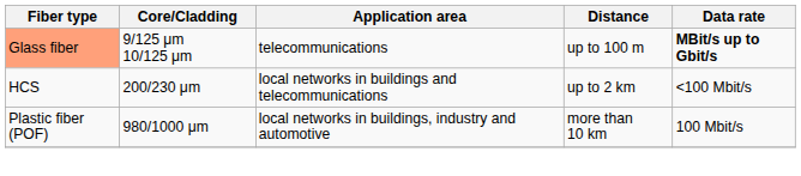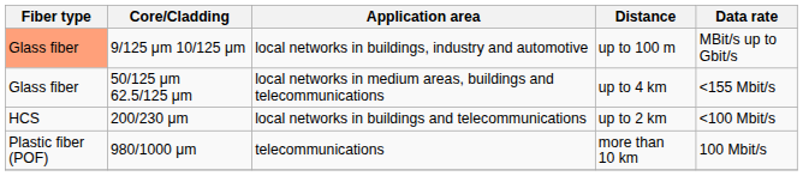 <table class="wikitable">
 <tr>
 <th>Fiber type</th>
 <th>Core/Cladding</th>
 <th>Application area</th>
 <th>Distance</th>
 <th>Data rate</th>
 </tr>
 <tr>
 <td style="background: lightsalmon;">Glass fiber</td>
 <td>9/125 μm 10/125 μm</td>
-<td>telecommunications</td>
+<td>local networks in buildings, industry and automotive</td>
 <td>up to 100 m</td>
-<td><strong>MBit/s up to Gbit/s</strong></td>
+<td>MBit/s up to Gbit/s</td>
+</tr>
+<tr>
+<td>Glass fiber</td>
+<td>50/125 μm 62.5/125 μm</td>
+<td>local networks in medium areas, buildings and telecommunications</td>
+<td>up to 4 km</td>
+<td><155 Mbit/s</td>
 </tr>
 <tr>
 <td>HCS</td>
 <td>200/230 μm</td>
 <td>local networks in buildings and telecommunications</td>
 <td>up to 2 km</td>
 <td><100 Mbit/s</td>
 </tr>
 <tr>
 <td>Plastic fiber (POF)</td>
 <td>980/1000 μm</td>
-<td>local networks in buildings, industry and automotive</td>
+<td>telecommunications</td>
 <td>more than 10 km</td>
 <td>100 Mbit/s</td>
 </tr>
 <tr>
 </tr>
 </table>
